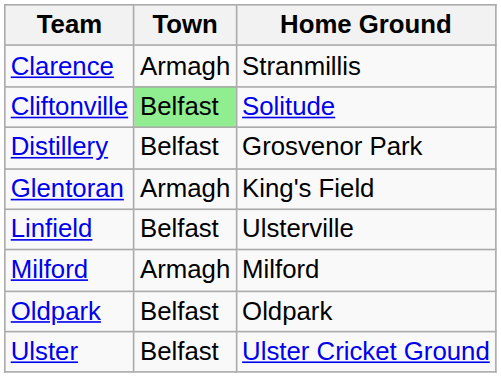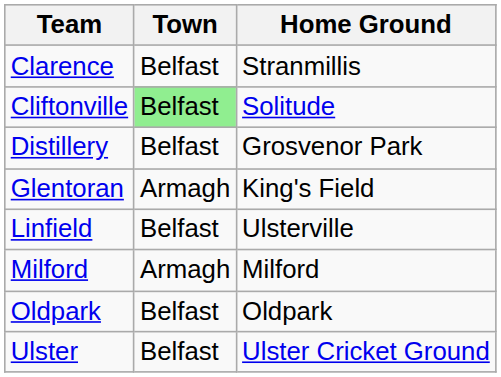 <table class="wikitable sortable">
 <tr>
 <th>Team</th>
 <th>Town</th>
 <th>Home Ground</th>
 </tr>
 <tr>
 <td><a href='#'>Clarence</a></td>
-<td>Armagh</td>
+<td>Belfast</td>
 <td>Stranmillis</td>
 </tr>
 <tr>
 <td><a href='#'>Cliftonville</a></td>
 <td style="background: lightgreen;">Belfast</td>
 <td><a href='#'>Solitude</a></td>
 </tr>
 <tr>
 <td><a href='#'>Distillery</a></td>
 <td>Belfast</td>
 <td>Grosvenor Park</td>
 </tr>
 <tr>
 <td><a href='#'>Glentoran</a></td>
 <td>Armagh</td>
 <td>King's Field</td>
 </tr>
 <tr>
 <td><a href='#'>Linfield</a></td>
 <td>Belfast</td>
 <td>Ulsterville</td>
 </tr>
 <tr>
 <td><a href='#'>Milford</a></td>
 <td>Armagh</td>
 <td>Milford</td>
 </tr>
 <tr>
 <td><a href='#'>Oldpark</a></td>
 <td>Belfast</td>
 <td>Oldpark</td>
 </tr>
 <tr>
 <td><a href='#'>Ulster</a></td>
 <td>Belfast</td>
 <td><a href='#'>Ulster Cricket Ground</a></td>
 </tr>
 </table>
